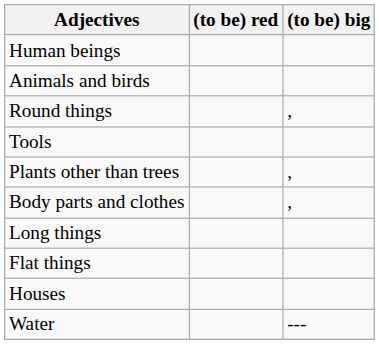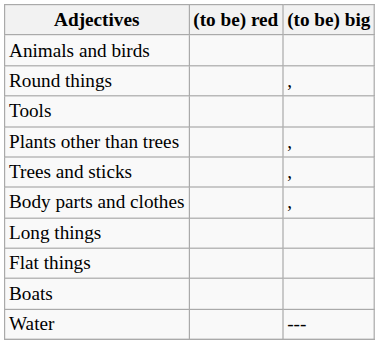 <table class="wikitable">
 <tr>
 <th>Adjectives</th>
 <th>(to be) red</th>
 <th>(to be) big</th>
-</tr>
-<tr>
-<td>Human beings</td>
-<td></td>
-<td></td>
 </tr>
 <tr>
 <td>Animals and birds</td>
 <td></td>
 <td></td>
 </tr>
 <tr>
 <td>Round things</td>
 <td></td>
 <td>, </td>
 </tr>
 <tr>
 <td>Tools</td>
 <td></td>
 <td></td>
 </tr>
 <tr>
 <td>Plants other than trees</td>
 <td></td>
 <td>, </td>
 </tr>
 <tr>
+<td>Trees and sticks</td>
+<td></td>
+<td>, </td>
+</tr>
+<tr>
 <td>Body parts and clothes</td>
 <td></td>
 <td>, </td>
 </tr>
 <tr>
 <td>Long things</td>
 <td></td>
 <td></td>
 </tr>
 <tr>
 <td>Flat things</td>
 <td></td>
 <td></td>
 </tr>
 <tr>
-<td>Houses</td>
+<td>Boats</td>
 <td></td>
 <td></td>
 </tr>
 <tr>
 <td>Water</td>
 <td></td>
 <td>---</td>
 </tr>
 <tr>
 </tr>
 </table>
